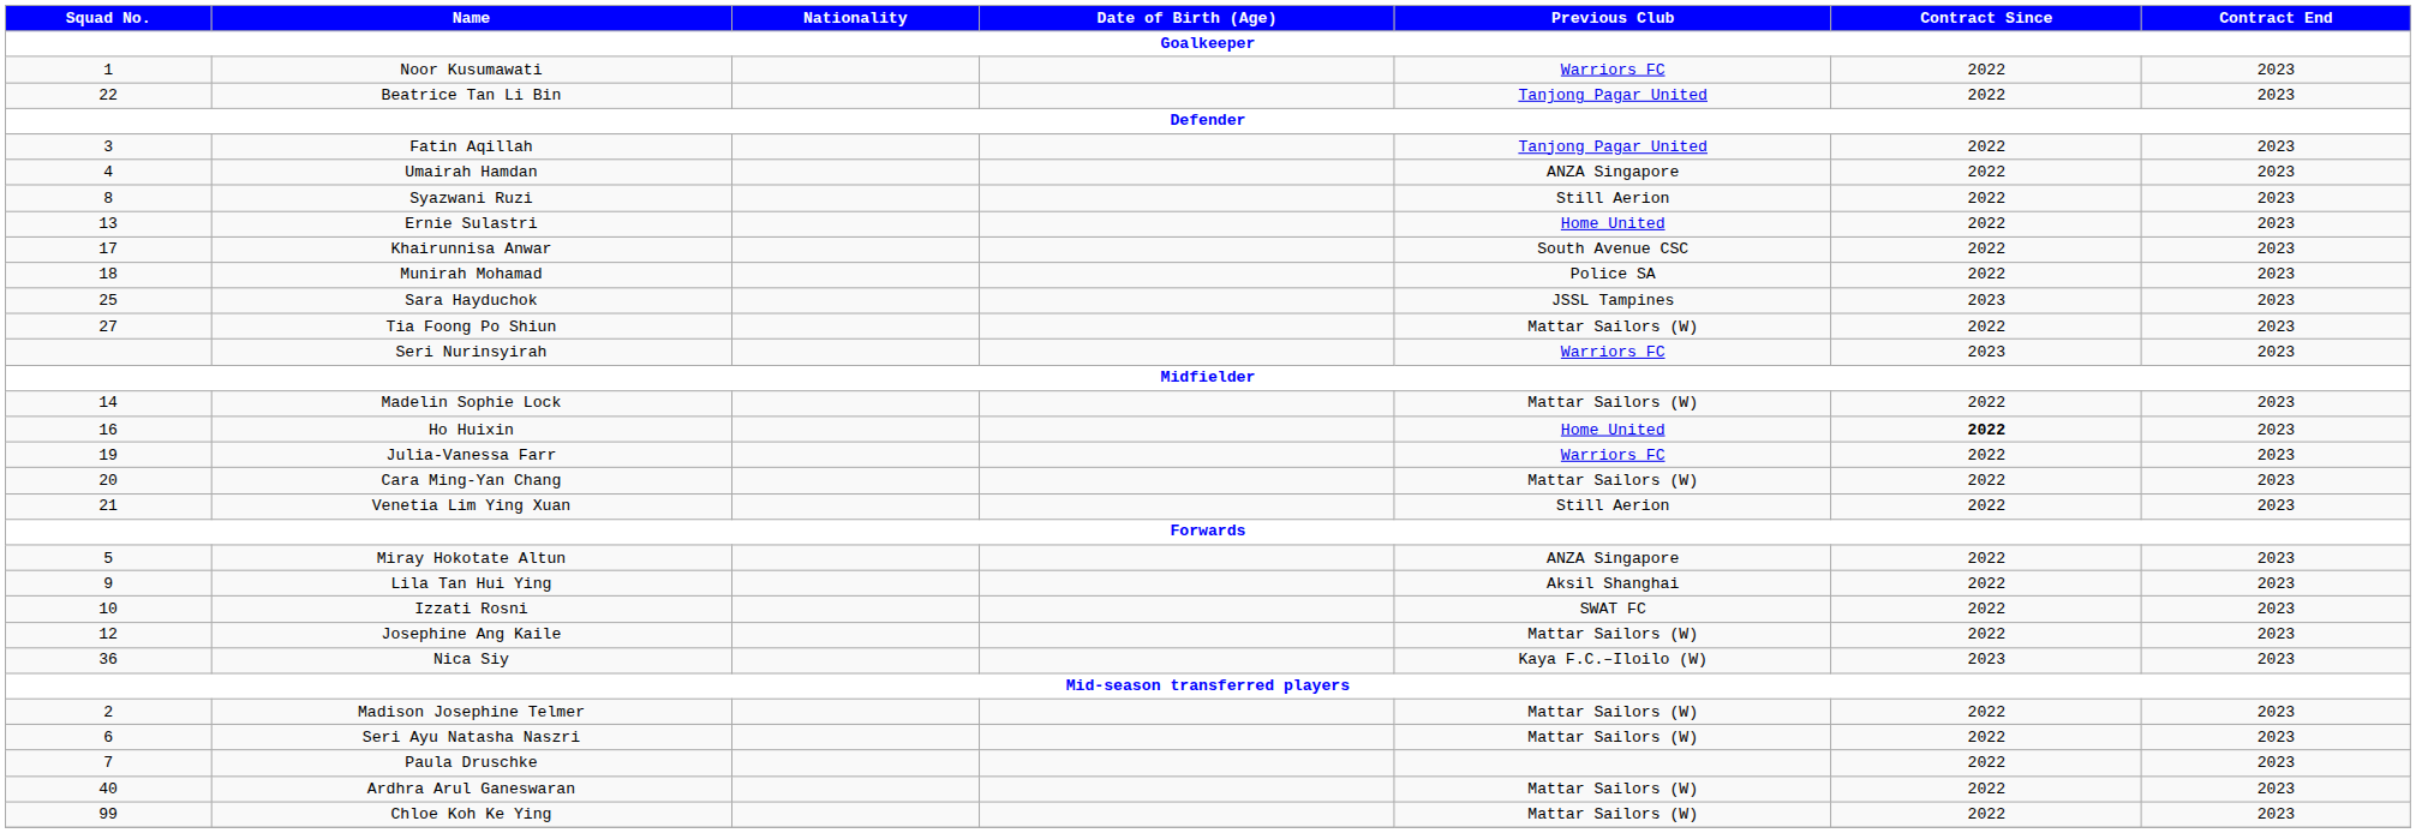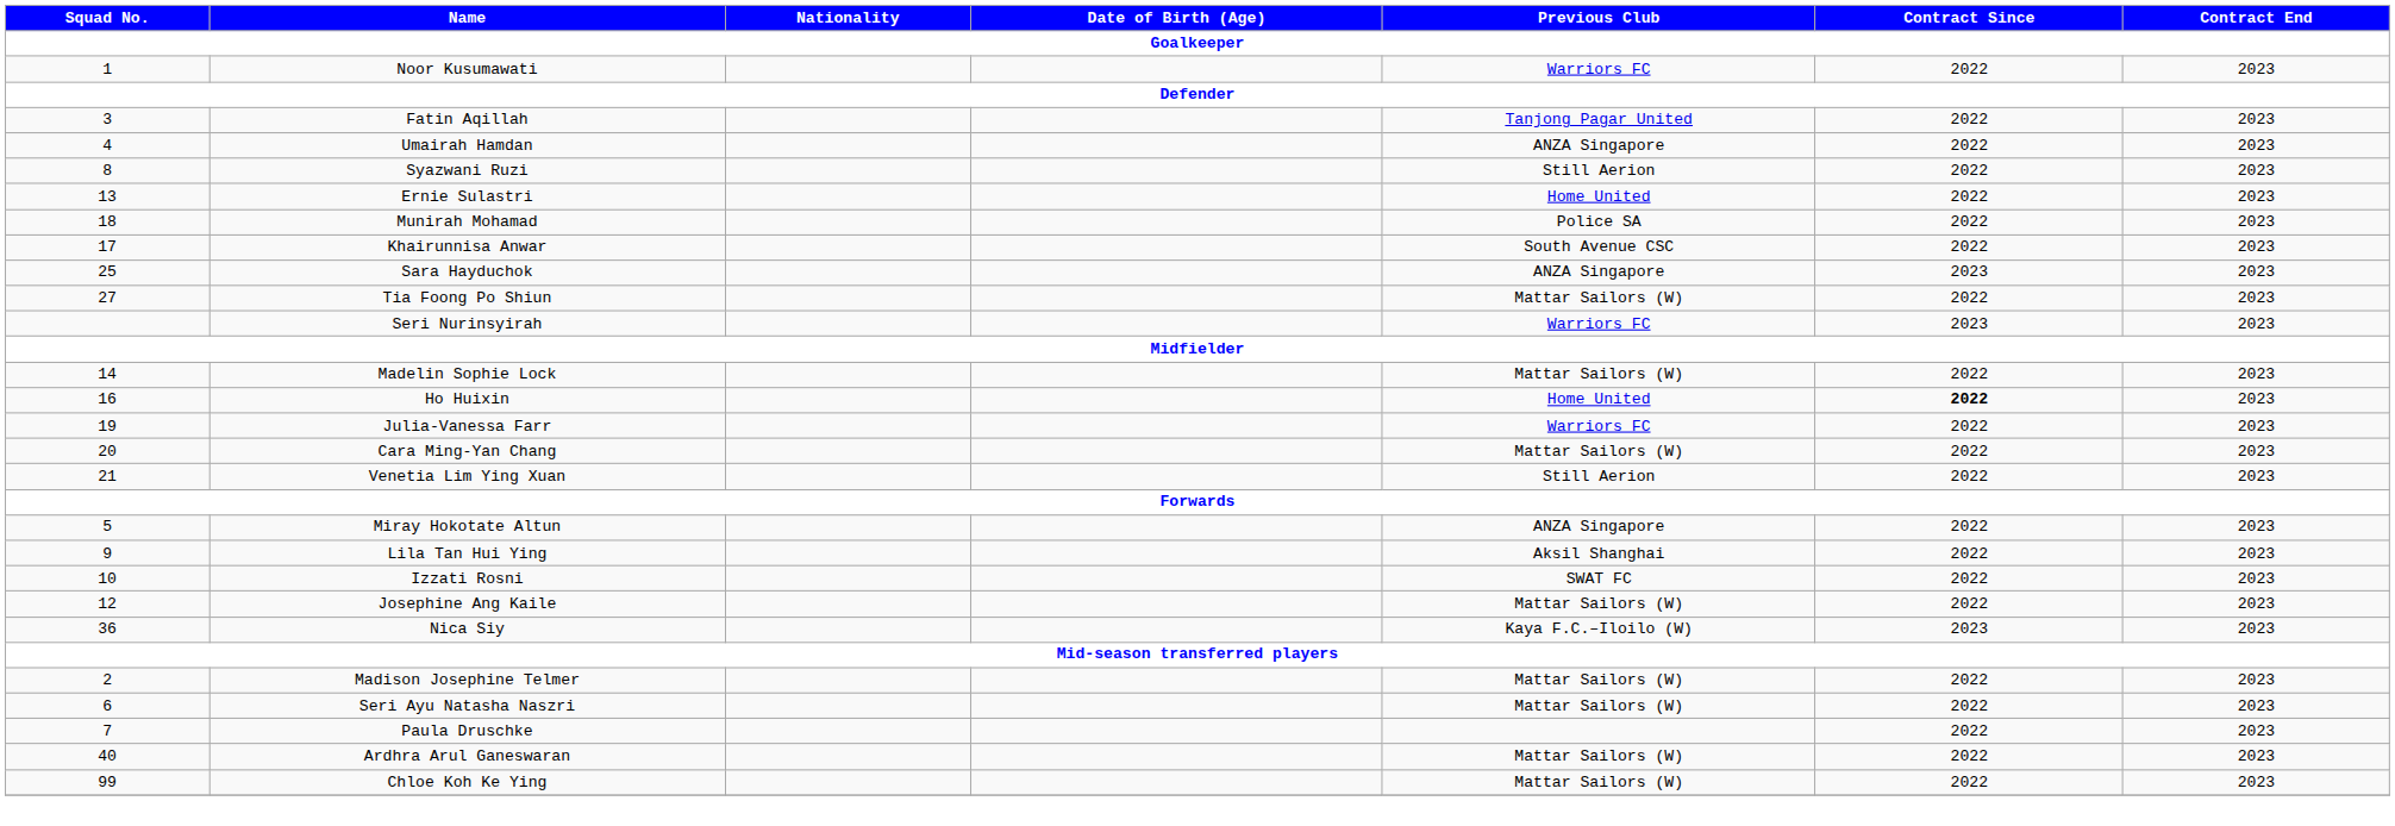 <table class="wikitable" style="text-align:center; font-size:100%; width:100%;">
 <tr>
 <th style="background:Blue; color:white; text-align:center;">Squad No.</th>
 <th style="background:Blue; color:white; text-align:center;">Name</th>
 <th style="background:Blue; color:white; text-align:center;">Nationality</th>
 <th style="background:Blue; color:white; text-align:center;">Date of Birth (Age)</th>
 <th style="background:Blue; color:white; text-align:center;">Previous Club</th>
 <th style="background:Blue; color:white; text-align:center;">Contract Since</th>
 <th style="background:Blue; color:white; text-align:center;">Contract End</th>
 </tr>
 <tr>
 <th colspan="7" style="background:white; color:blue; text-align:center">Goalkeeper</th>
 </tr>
 <tr>
 <td>1</td>
 <td>Noor Kusumawati</td>
 <td></td>
 <td></td>
 <td> <a href='#'>Warriors FC</a></td>
-<td>2022</td>
-<td>2023</td>
-</tr>
-<tr>
-<td>22</td>
-<td>Beatrice Tan Li Bin</td>
-<td></td>
-<td></td>
-<td> <a href='#'>Tanjong Pagar United</a></td>
 <td>2022</td>
 <td>2023</td>
 </tr>
 <tr>
 <th colspan="7" style="background:white; color:blue; text-align:center">Defender</th>
 </tr>
 <tr>
 <td>3</td>
 <td>Fatin Aqillah</td>
 <td></td>
 <td></td>
 <td> <a href='#'>Tanjong Pagar United</a></td>
 <td>2022</td>
 <td>2023</td>
 </tr>
 <tr>
 <td>4</td>
 <td>Umairah Hamdan</td>
 <td></td>
 <td></td>
 <td> ANZA Singapore</td>
 <td>2022</td>
 <td>2023</td>
 </tr>
 <tr>
 <td>8</td>
 <td>Syazwani Ruzi</td>
 <td></td>
 <td></td>
 <td> Still Aerion</td>
 <td>2022</td>
 <td>2023</td>
 </tr>
 <tr>
 <td>13</td>
 <td>Ernie Sulastri</td>
 <td></td>
 <td></td>
 <td> <a href='#'>Home United</a></td>
 <td>2022</td>
 <td>2023</td>
 </tr>
 <tr>
+<td>18</td>
+<td>Munirah Mohamad</td>
+<td></td>
+<td></td>
+<td> Police SA</td>
+<td>2022</td>
+<td>2023</td>
+</tr>
+<tr>
 <td>17</td>
 <td>Khairunnisa Anwar</td>
 <td></td>
 <td></td>
 <td> South Avenue CSC</td>
 <td>2022</td>
 <td>2023</td>
 </tr>
 <tr>
-<td>18</td>
-<td>Munirah Mohamad</td>
-<td></td>
-<td></td>
-<td> Police SA</td>
-<td>2022</td>
-<td>2023</td>
-</tr>
-<tr>
 <td>25</td>
 <td>Sara Hayduchok</td>
 <td></td>
 <td></td>
-<td> JSSL Tampines</td>
+<td> ANZA Singapore</td>
 <td>2023</td>
 <td>2023</td>
 </tr>
 <tr>
 <td>27</td>
 <td>Tia Foong Po Shiun</td>
 <td></td>
 <td></td>
 <td> Mattar Sailors (W)</td>
 <td>2022</td>
 <td>2023</td>
 </tr>
 <tr>
 <td></td>
 <td>Seri Nurinsyirah</td>
 <td></td>
 <td></td>
 <td> <a href='#'>Warriors FC</a></td>
 <td>2023</td>
 <td>2023</td>
 </tr>
 <tr>
 <th colspan="7" style="background:white; color:blue; text-align:center">Midfielder</th>
 </tr>
 <tr>
 <td>14</td>
 <td>Madelin Sophie Lock</td>
 <td></td>
 <td></td>
 <td> Mattar Sailors (W)</td>
 <td>2022</td>
 <td>2023</td>
 </tr>
 <tr>
 <td>16</td>
 <td>Ho Huixin</td>
 <td></td>
 <td></td>
 <td> <a href='#'>Home United</a></td>
 <td><strong>2022</strong></td>
 <td>2023</td>
 </tr>
 <tr>
 <td>19</td>
 <td>Julia-Vanessa Farr</td>
 <td></td>
 <td></td>
 <td> <a href='#'>Warriors FC</a></td>
 <td>2022</td>
 <td>2023</td>
 </tr>
 <tr>
 <td>20</td>
 <td>Cara Ming-Yan Chang</td>
 <td></td>
 <td></td>
 <td> Mattar Sailors (W)</td>
 <td>2022</td>
 <td>2023</td>
 </tr>
 <tr>
 <td>21</td>
 <td>Venetia Lim Ying Xuan</td>
 <td></td>
 <td></td>
 <td> Still Aerion</td>
 <td>2022</td>
 <td>2023</td>
 </tr>
 <tr>
 <th colspan="7" style="background:white; color:blue; text-align:center">Forwards</th>
 </tr>
 <tr>
 <td>5</td>
 <td>Miray Hokotate Altun</td>
 <td></td>
 <td></td>
 <td> ANZA Singapore</td>
 <td>2022</td>
 <td>2023</td>
 </tr>
 <tr>
 <td>9</td>
 <td>Lila Tan Hui Ying</td>
 <td></td>
 <td></td>
 <td> Aksil Shanghai</td>
 <td>2022</td>
 <td>2023</td>
 </tr>
 <tr>
 <td>10</td>
 <td>Izzati Rosni</td>
 <td></td>
 <td></td>
 <td> SWAT FC</td>
 <td>2022</td>
 <td>2023</td>
 </tr>
 <tr>
 <td>12</td>
 <td>Josephine Ang Kaile</td>
 <td></td>
 <td></td>
 <td> Mattar Sailors (W)</td>
 <td>2022</td>
 <td>2023</td>
 </tr>
 <tr>
 <td>36</td>
 <td>Nica Siy</td>
 <td></td>
 <td></td>
 <td> Kaya F.C.–Iloilo (W)</td>
 <td>2023</td>
 <td>2023</td>
 </tr>
 <tr>
 <th colspan="7" style="background:white; color:blue; text-align:center">Mid-season transferred players</th>
 </tr>
 <tr>
 <td>2</td>
 <td>Madison Josephine Telmer</td>
 <td></td>
 <td></td>
 <td> Mattar Sailors (W)</td>
 <td>2022</td>
 <td>2023</td>
 </tr>
 <tr>
 <td>6</td>
 <td>Seri Ayu Natasha Naszri</td>
 <td></td>
 <td></td>
 <td> Mattar Sailors (W)</td>
 <td>2022</td>
 <td>2023</td>
 </tr>
 <tr>
 <td>7</td>
 <td>Paula Druschke</td>
 <td></td>
 <td></td>
 <td></td>
 <td>2022</td>
 <td>2023</td>
 </tr>
 <tr>
 <td>40</td>
 <td>Ardhra Arul Ganeswaran</td>
 <td></td>
 <td></td>
 <td> Mattar Sailors (W)</td>
 <td>2022</td>
 <td>2023</td>
 </tr>
 <tr>
 <td>99</td>
 <td>Chloe Koh Ke Ying</td>
 <td></td>
 <td></td>
 <td> Mattar Sailors (W)</td>
 <td>2022</td>
 <td>2023</td>
 </tr>
 <tr>
 </tr>
 </table>
